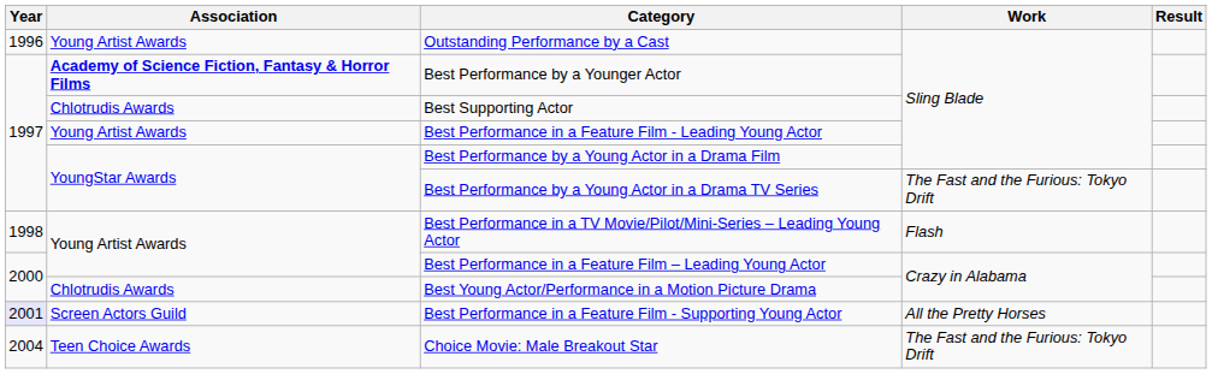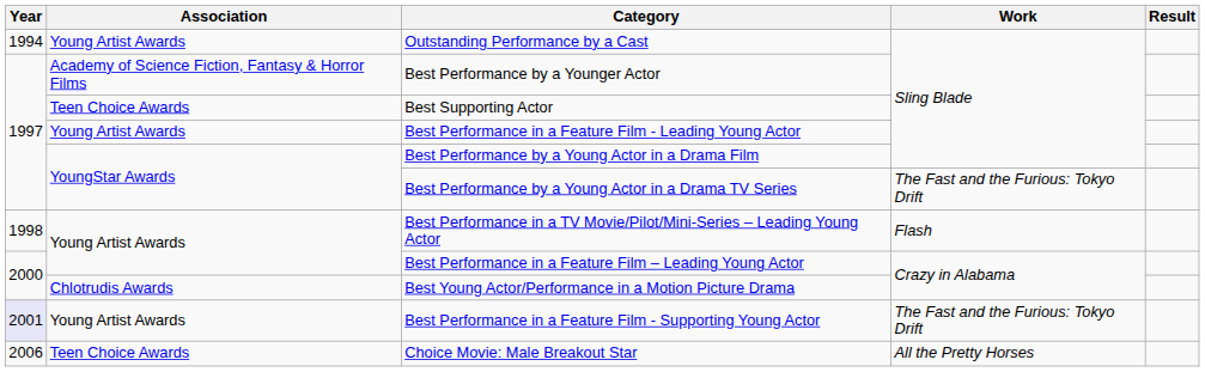 <table class="wikitable">
 <tr>
 <th>Year</th>
 <th>Association</th>
 <th>Category</th>
 <th>Work</th>
 <th>Result</th>
 </tr>
 <tr>
-<td>1996</td>
+<td>1994</td>
 <td><a href='#'>Young Artist Awards</a></td>
 <td><a href='#'>Outstanding Performance by a Cast</a></td>
 <td rowspan="5"><em>Sling Blade</em></td>
 <td></td>
 </tr>
 <tr>
 <td rowspan=5>1997</td>
-<td><strong><a href='#'>Academy of Science Fiction, Fantasy & Horror Films</a></strong></td>
+<td><a href='#'>Academy of Science Fiction, Fantasy & Horror Films</a></td>
 <td>Best Performance by a Younger Actor</td>
 <td></td>
 </tr>
 <tr>
-<td><a href='#'>Chlotrudis Awards</a></td>
+<td><a href='#'>Teen Choice Awards</a></td>
 <td>Best Supporting Actor</td>
 <td></td>
 </tr>
 <tr>
 <td><a href='#'>Young Artist Awards</a></td>
 <td><a href='#'>Best Performance in a Feature Film - Leading Young Actor</a></td>
 <td></td>
 </tr>
 <tr>
 <td rowspan=2><a href='#'>YoungStar Awards</a></td>
 <td><a href='#'>Best Performance by a Young Actor in a Drama Film</a></td>
 <td></td>
 </tr>
 <tr>
 <td><a href='#'>Best Performance by a Young Actor in a Drama TV Series</a></td>
 <td><em>The Fast and the Furious: Tokyo Drift</em></td>
 <td></td>
 </tr>
 <tr>
 <td>1998</td>
 <td rowspan=2>Young Artist Awards</td>
 <td><a href='#'>Best Performance in a TV Movie/Pilot/Mini-Series – Leading Young Actor</a></td>
 <td><em>Flash</em></td>
 <td></td>
 </tr>
 <tr>
 <td rowspan=2>2000</td>
 <td><a href='#'>Best Performance in a Feature Film – Leading Young Actor</a></td>
 <td rowspan="2"><em>Crazy in Alabama</em></td>
 <td></td>
 </tr>
 <tr>
 <td><a href='#'>Chlotrudis Awards</a></td>
 <td><a href='#'>Best Young Actor/Performance in a Motion Picture Drama</a></td>
 <td></td>
 </tr>
 <tr>
 <td style="background: lavender;">2001</td>
-<td><a href='#'>Screen Actors Guild</a></td>
+<td>Young Artist Awards</td>
 <td><a href='#'>Best Performance in a Feature Film - Supporting Young Actor</a></td>
+<td><em>The Fast and the Furious: Tokyo Drift</em></td>
+<td></td>
+</tr>
+<tr>
+<td>2006</td>
+<td><a href='#'>Teen Choice Awards</a></td>
+<td><a href='#'>Choice Movie: Male Breakout Star</a></td>
 <td><em>All the Pretty Horses</em></td>
 <td></td>
 </tr>
-<tr>
-<td>2004</td>
-<td><a href='#'>Teen Choice Awards</a></td>
-<td><a href='#'>Choice Movie: Male Breakout Star</a></td>
-<td><em>The Fast and the Furious: Tokyo Drift</em></td>
-<td></td>
-</tr>
 </table>
